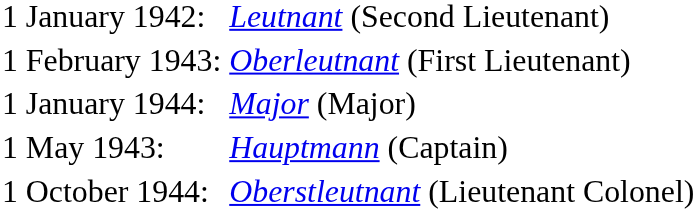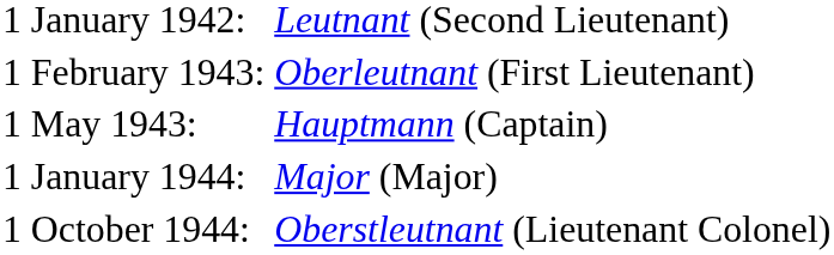 <table>
 <tr>
 <td>1 January 1942:</td>
 <td><em><a href='#'>Leutnant</a></em> (Second Lieutenant)</td>
 </tr>
 <tr>
 <td>1 February 1943:</td>
 <td><em><a href='#'>Oberleutnant</a></em> (First Lieutenant)</td>
 </tr>
 <tr>
+<td>1 May 1943:</td>
+<td><em><a href='#'>Hauptmann</a></em> (Captain)</td>
+</tr>
+<tr>
 <td>1 January 1944:</td>
 <td><em><a href='#'>Major</a></em> (Major)</td>
-</tr>
-<tr>
-<td>1 May 1943:</td>
-<td><em><a href='#'>Hauptmann</a></em> (Captain)</td>
 </tr>
 <tr>
 <td>1 October 1944:</td>
 <td><em><a href='#'>Oberstleutnant</a></em> (Lieutenant Colonel)</td>
 </tr>
 </table>
